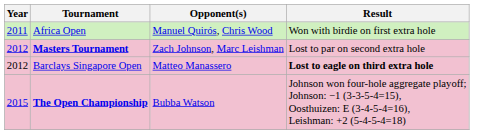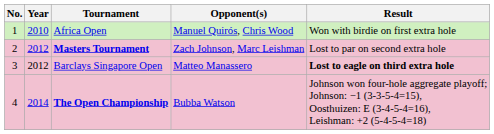 <table class="wikitable" style="font-size:95%;">
 <tr>
+<th>No.</th>
 <th>Year</th>
 <th>Tournament</th>
 <th>Opponent(s)</th>
 <th>Result</th>
 </tr>
 <tr style="background:#D0F0C0;">
-<td><a href='#'>2011</a></td>
+<td align=center>1</td>
+<td><a href='#'>2010</a></td>
 <td><a href='#'>Africa Open</a></td>
 <td> <a href='#'>Manuel Quirós</a>,  <a href='#'>Chris Wood</a></td>
 <td>Won with birdie on first extra hole</td>
 </tr>
 <tr style="background:#F2C1D1;">
+<td align=center>2</td>
 <td><a href='#'>2012</a></td>
 <td><strong><a href='#'>Masters Tournament</a></strong></td>
 <td> <a href='#'>Zach Johnson</a>,  <a href='#'>Marc Leishman</a></td>
 <td>Lost to par on second extra hole</td>
 </tr>
 <tr style="background:#F2C1D1;">
+<td align=center>3</td>
 <td>2012</td>
 <td><a href='#'>Barclays Singapore Open</a></td>
 <td> <a href='#'>Matteo Manassero</a></td>
 <td><strong>Lost to eagle on third extra hole</strong></td>
 </tr>
 <tr style="background:#F2C1D1;">
-<td><a href='#'>2015</a></td>
+<td align=center>4</td>
+<td><a href='#'>2014</a></td>
 <td><strong><a href='#'>The Open Championship</a></strong></td>
 <td> <a href='#'>Bubba Watson</a></td>
 <td>Johnson won four-hole aggregate playoff;<br>Johnson: −1 (3-3-5-4=15),<br>Oosthuizen: E (3-4-5-4=16),<br>Leishman: +2 (5-4-5-4=18)</td>
 </tr>
 </table>
